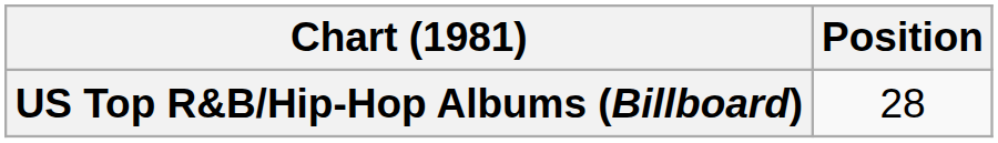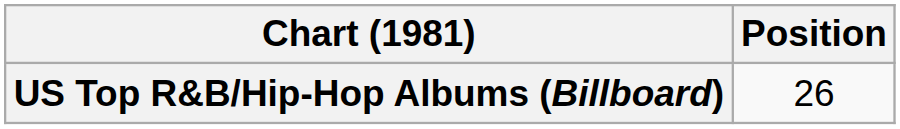 <table class="wikitable plainrowheaders" style="text-align:center">
 <tr>
 <th scope="col">Chart (1981)</th>
 <th scope="col">Position</th>
 </tr>
 <tr>
 <th scope="row">US Top R&B/Hip-Hop Albums (<em>Billboard</em>)</th>
-<td>28</td>
+<td>26</td>
 </tr>
 </table>
